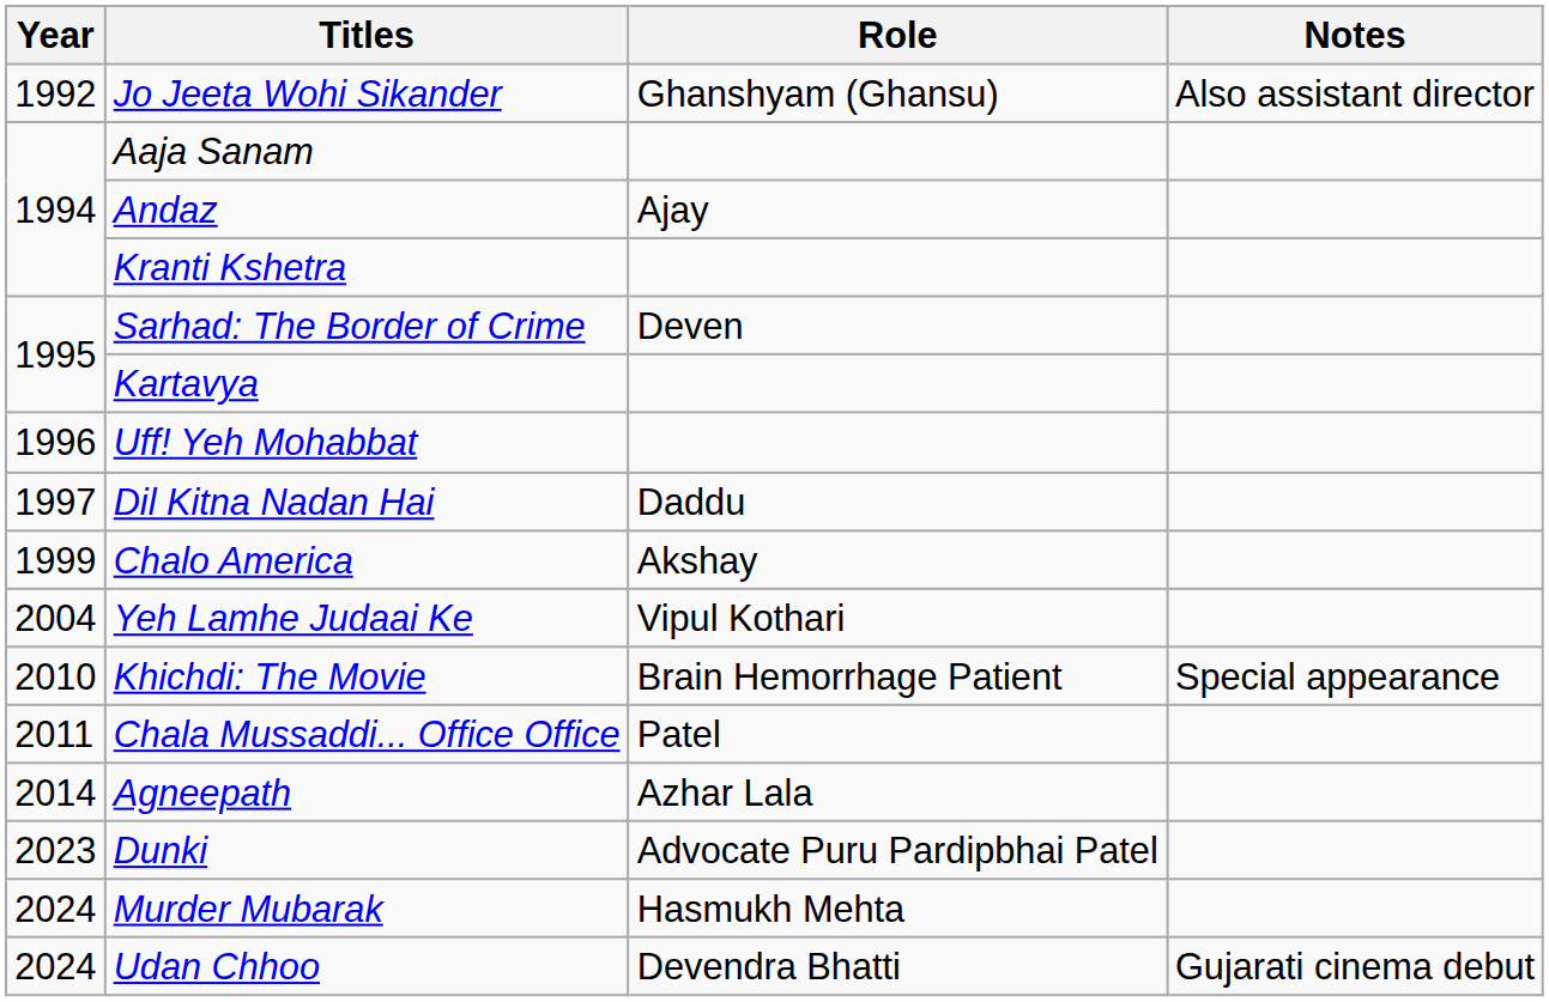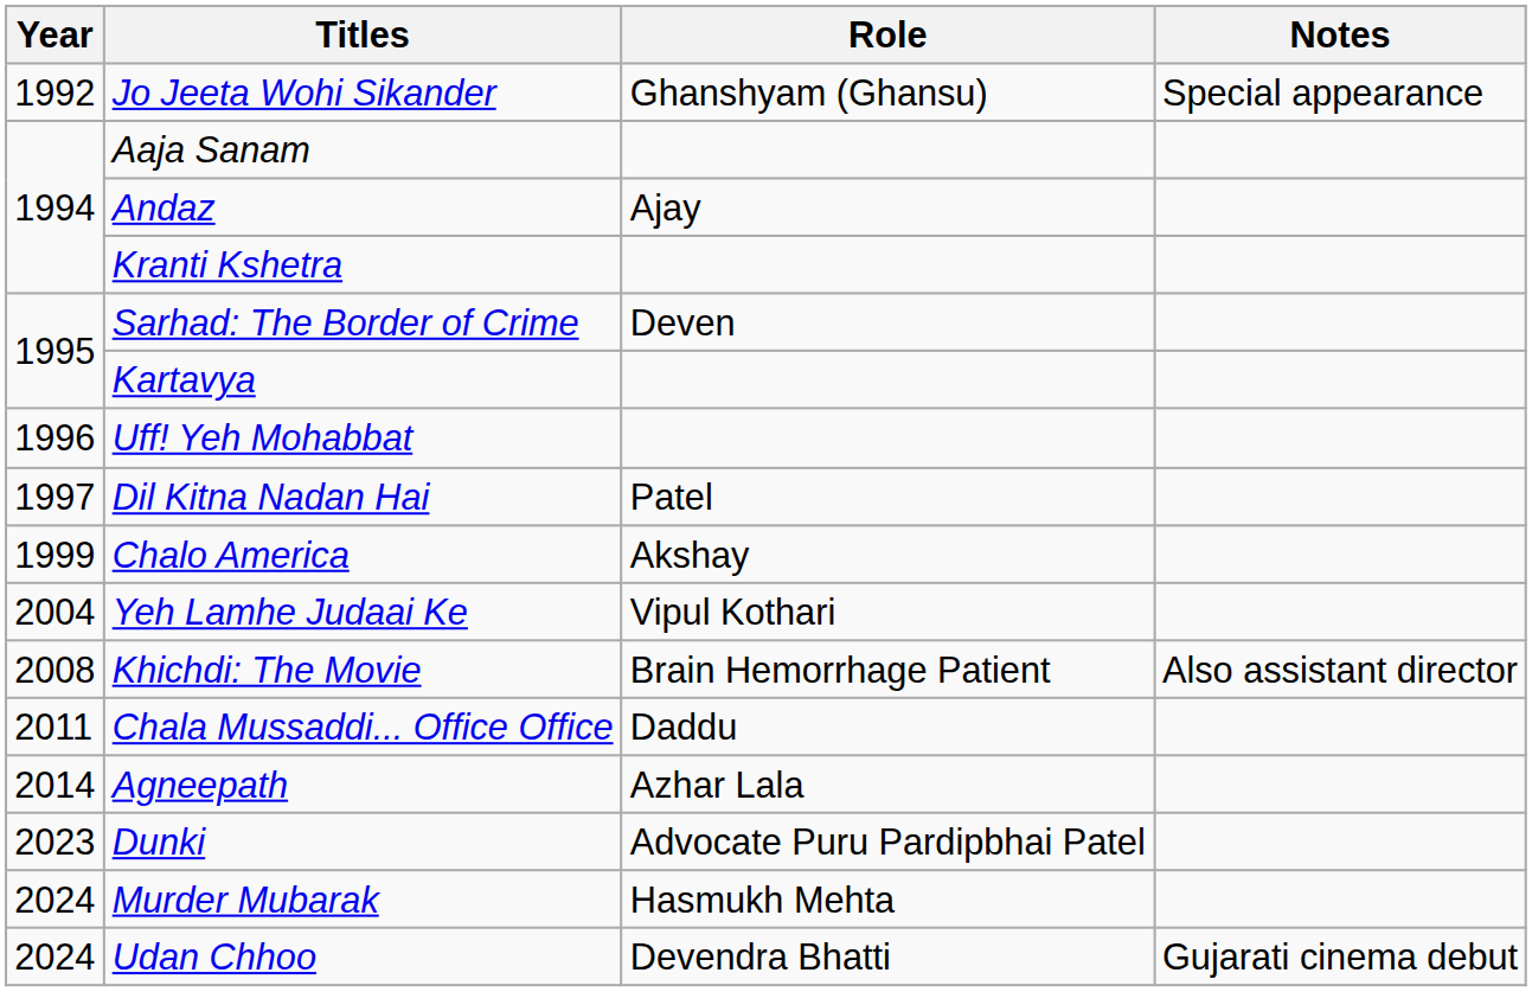 <table class="wikitable" style="font-size: 95%;">
 <tr>
 <th>Year</th>
 <th>Titles</th>
 <th>Role</th>
 <th>Notes</th>
 </tr>
 <tr>
 <td>1992</td>
 <td><em><a href='#'>Jo Jeeta Wohi Sikander</a></em></td>
 <td>Ghanshyam (Ghansu)</td>
-<td>Also assistant director</td>
+<td>Special appearance</td>
 </tr>
 <tr>
 <td rowspan="3">1994</td>
 <td><em>Aaja Sanam</em></td>
 <td></td>
 <td></td>
 </tr>
 <tr>
 <td><em><a href='#'>Andaz</a></em></td>
 <td>Ajay</td>
 <td></td>
 </tr>
 <tr>
 <td><em><a href='#'>Kranti Kshetra</a></em></td>
 <td></td>
 <td></td>
 </tr>
 <tr>
 <td rowspan="2">1995</td>
 <td><em><a href='#'>Sarhad: The Border of Crime</a></em></td>
 <td>Deven</td>
 <td></td>
 </tr>
 <tr>
 <td><em><a href='#'>Kartavya</a></em></td>
 <td></td>
 <td></td>
 </tr>
 <tr>
 <td>1996</td>
 <td><em><a href='#'>Uff! Yeh Mohabbat</a></em></td>
 <td></td>
 <td></td>
 </tr>
 <tr>
 <td>1997</td>
 <td><em><a href='#'>Dil Kitna Nadan Hai</a></em></td>
-<td>Daddu</td>
+<td>Patel</td>
 <td></td>
 </tr>
 <tr>
 <td>1999</td>
 <td><em><a href='#'>Chalo America</a></em></td>
 <td>Akshay</td>
 <td></td>
 </tr>
 <tr>
 <td>2004</td>
 <td><em><a href='#'>Yeh Lamhe Judaai Ke</a></em></td>
 <td>Vipul Kothari</td>
 <td></td>
 </tr>
 <tr>
-<td>2010</td>
+<td>2008</td>
 <td><em><a href='#'>Khichdi: The Movie</a></em></td>
 <td>Brain Hemorrhage Patient</td>
-<td>Special appearance</td>
+<td>Also assistant director</td>
 </tr>
 <tr>
 <td>2011</td>
 <td><em><a href='#'>Chala Mussaddi... Office Office</a></em></td>
-<td>Patel</td>
+<td>Daddu</td>
 <td></td>
 </tr>
 <tr>
 <td>2014</td>
 <td><em><a href='#'>Agneepath</a></em></td>
 <td>Azhar Lala</td>
 <td></td>
 </tr>
 <tr>
 <td>2023</td>
 <td><em><a href='#'>Dunki</a></em></td>
 <td>Advocate Puru Pardipbhai Patel</td>
 <td></td>
 </tr>
 <tr>
 <td>2024</td>
 <td><em><a href='#'>Murder Mubarak</a></em></td>
 <td>Hasmukh Mehta</td>
 <td></td>
 </tr>
 <tr>
 <td>2024</td>
 <td><em><a href='#'>Udan Chhoo</a></em></td>
 <td>Devendra Bhatti</td>
 <td>Gujarati cinema debut</td>
 </tr>
 </table>
